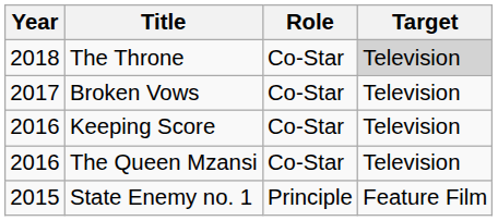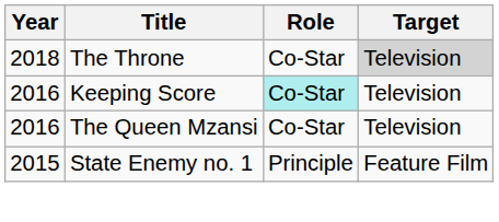 <table class="wikitable sortable">
 <tr>
 <th>Year</th>
 <th>Title</th>
 <th>Role</th>
 <th class="unsortable">Target</th>
 </tr>
 <tr>
 <td>2018</td>
 <td>The Throne</td>
 <td>Co-Star</td>
 <td style="background: lightgrey;">Television</td>
 </tr>
 <tr>
-<td>2017</td>
-<td>Broken Vows</td>
-<td>Co-Star</td>
-<td>Television</td>
-</tr>
-<tr>
 <td>2016</td>
 <td>Keeping Score</td>
-<td>Co-Star</td>
+<td style="background: paleturquoise;">Co-Star</td>
 <td>Television</td>
 </tr>
 <tr>
 <td>2016</td>
 <td>The Queen Mzansi</td>
 <td>Co-Star</td>
 <td>Television</td>
 </tr>
 <tr>
 <td>2015</td>
 <td>State Enemy no. 1</td>
 <td>Principle</td>
 <td>Feature Film</td>
 </tr>
 </table>
